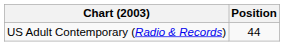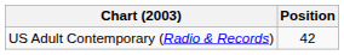 <table class="wikitable">
 <tr>
 <th>Chart (2003)</th>
 <th>Position</th>
 </tr>
 <tr>
 <td>US Adult Contemporary (<em><a href='#'>Radio & Records</a></em>)</td>
-<td align="center">44</td>
+<td align="center">42</td>
 </tr>
 </table>
